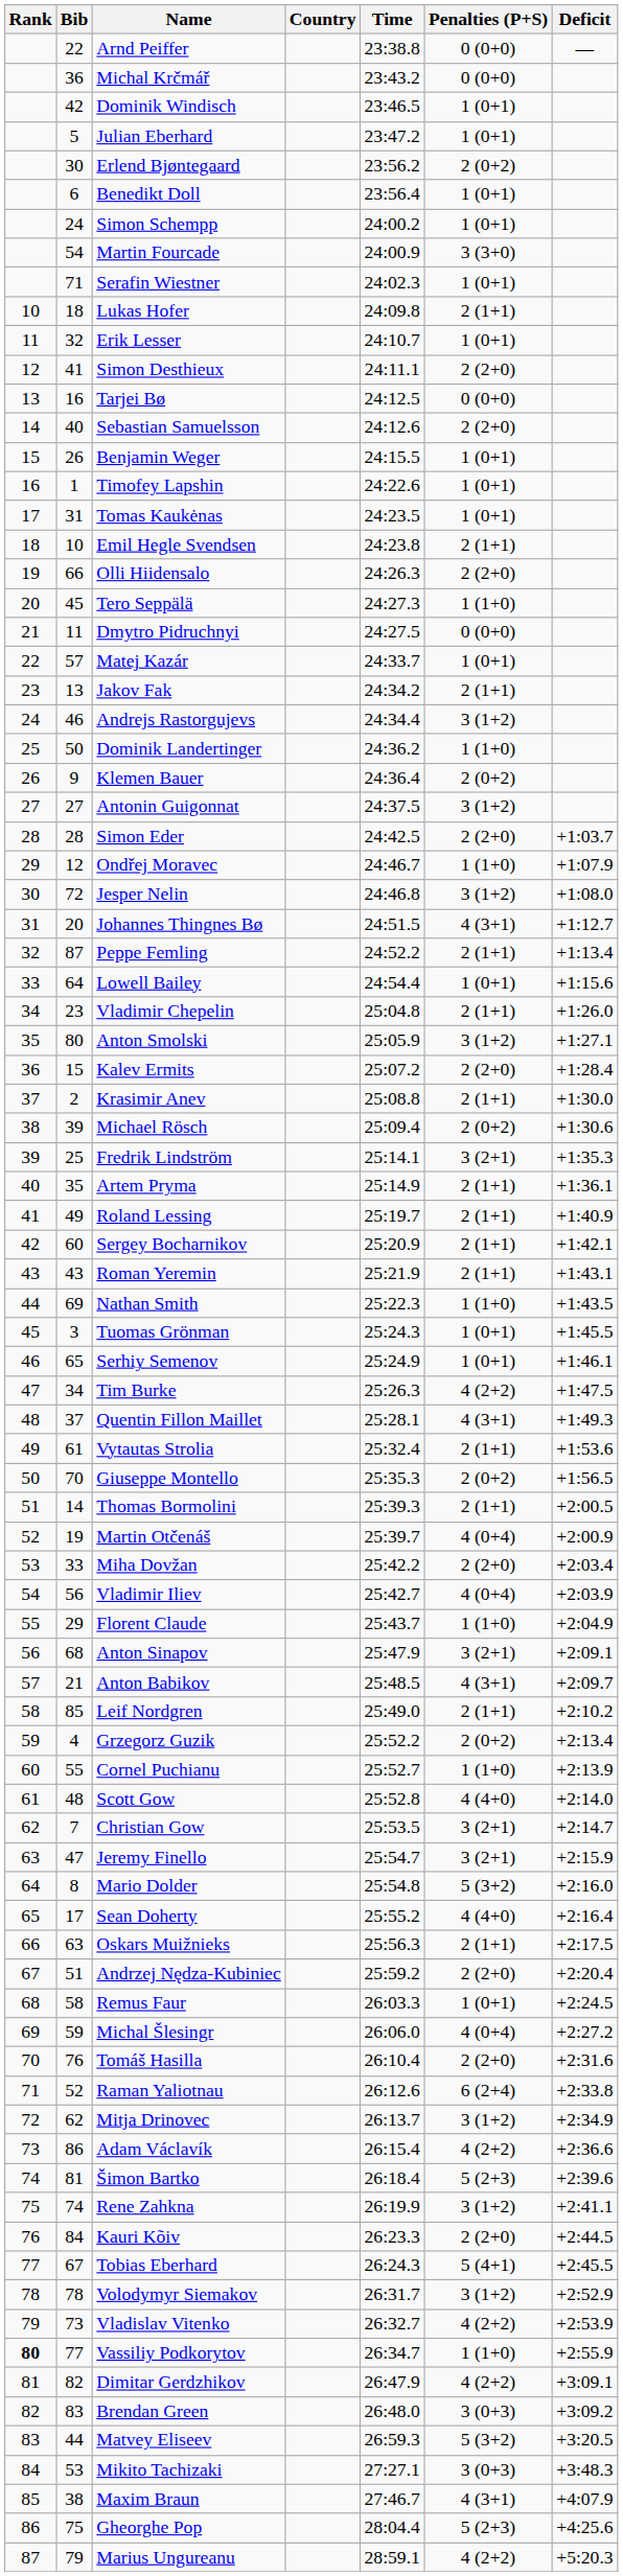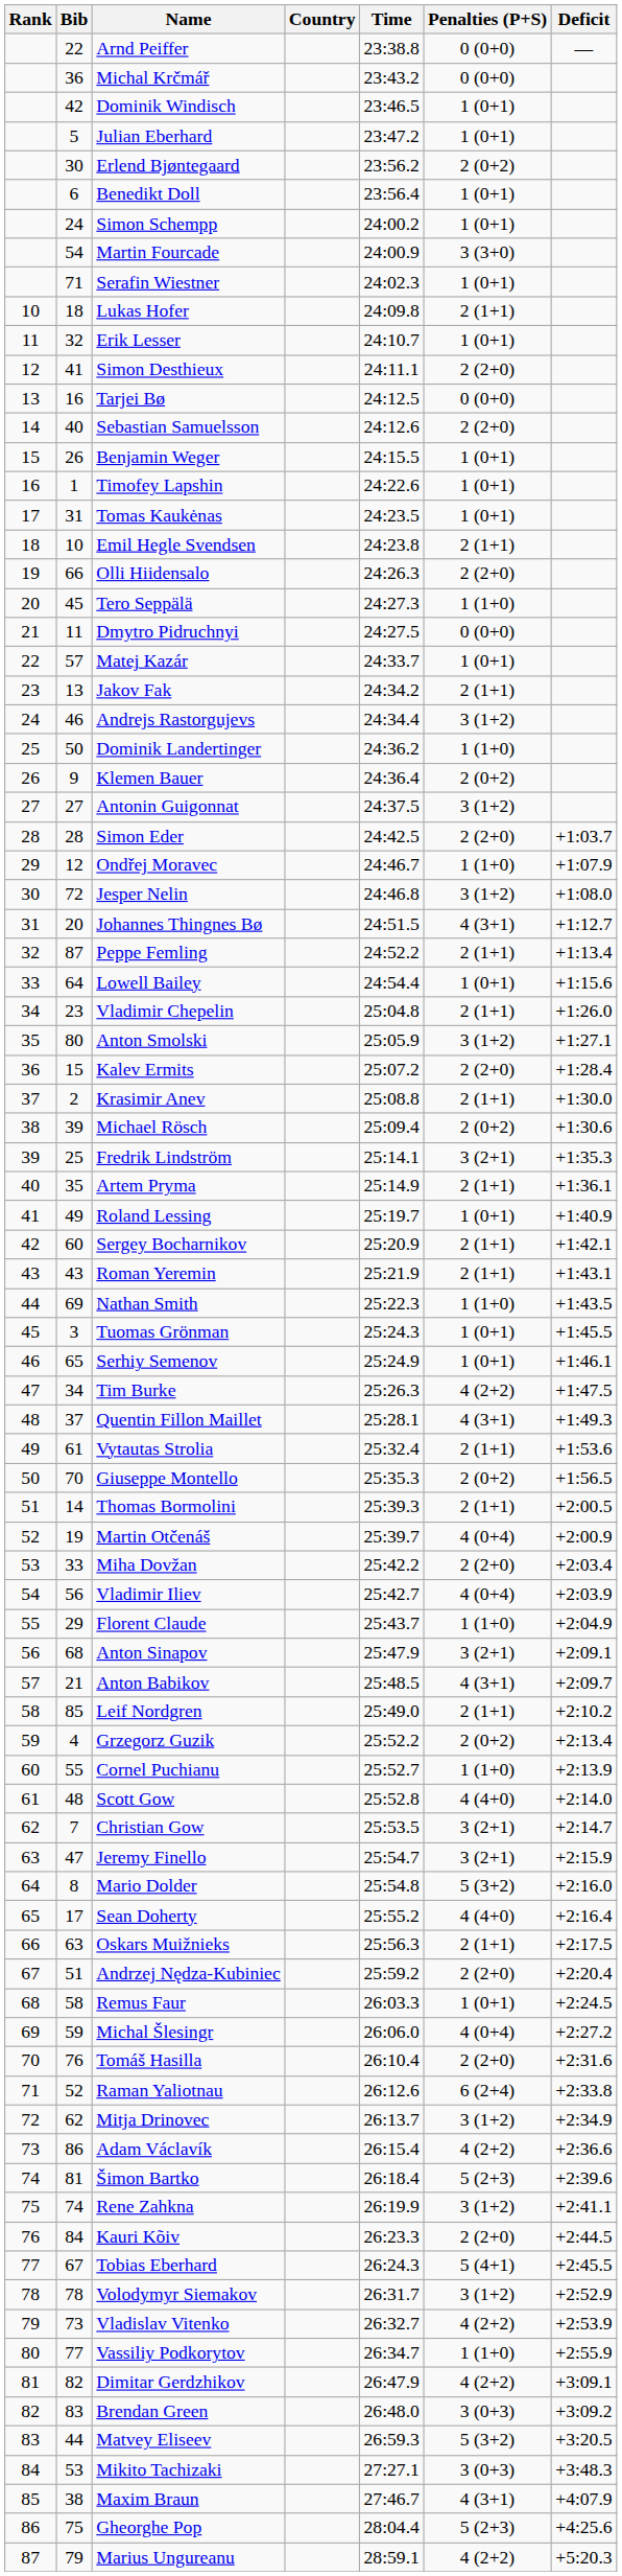 <table class="wikitable sortable" style="text-align:center">
 <tr>
 <th>Rank</th>
 <th>Bib</th>
 <th>Name</th>
 <th>Country</th>
 <th>Time</th>
 <th>Penalties (P+S)</th>
 <th>Deficit</th>
 </tr>
 <tr>
 <td></td>
 <td>22</td>
 <td align=left><a href='#'>Arnd Peiffer</a></td>
 <td align=left></td>
 <td>23:38.8</td>
 <td>0 (0+0)</td>
 <td>—</td>
 </tr>
 <tr>
 <td></td>
 <td>36</td>
 <td align=left><a href='#'>Michal Krčmář</a></td>
 <td align=left></td>
 <td>23:43.2</td>
 <td>0 (0+0)</td>
 <td></td>
 </tr>
 <tr>
 <td></td>
 <td>42</td>
 <td align=left><a href='#'>Dominik Windisch</a></td>
 <td align=left></td>
 <td>23:46.5</td>
 <td>1 (0+1)</td>
 <td></td>
 </tr>
 <tr>
 <td></td>
 <td>5</td>
 <td align=left><a href='#'>Julian Eberhard</a></td>
 <td align=left></td>
 <td>23:47.2</td>
 <td>1 (0+1)</td>
 <td></td>
 </tr>
 <tr>
 <td></td>
 <td>30</td>
 <td align=left><a href='#'>Erlend Bjøntegaard</a></td>
 <td align=left></td>
 <td>23:56.2</td>
 <td>2 (0+2)</td>
 <td></td>
 </tr>
 <tr>
 <td></td>
 <td>6</td>
 <td align=left><a href='#'>Benedikt Doll</a></td>
 <td align=left></td>
 <td>23:56.4</td>
 <td>1 (0+1)</td>
 <td></td>
 </tr>
 <tr>
 <td></td>
 <td>24</td>
 <td align=left><a href='#'>Simon Schempp</a></td>
 <td align=left></td>
 <td>24:00.2</td>
 <td>1 (0+1)</td>
 <td></td>
 </tr>
 <tr>
 <td></td>
 <td>54</td>
 <td align=left><a href='#'>Martin Fourcade</a></td>
 <td align=left></td>
 <td>24:00.9</td>
 <td>3 (3+0)</td>
 <td></td>
 </tr>
 <tr>
 <td></td>
 <td>71</td>
 <td align=left><a href='#'>Serafin Wiestner</a></td>
 <td align=left></td>
 <td>24:02.3</td>
 <td>1 (0+1)</td>
 <td></td>
 </tr>
 <tr>
 <td>10</td>
 <td>18</td>
 <td align=left><a href='#'>Lukas Hofer</a></td>
 <td align=left></td>
 <td>24:09.8</td>
 <td>2 (1+1)</td>
 <td></td>
 </tr>
 <tr>
 <td>11</td>
 <td>32</td>
 <td align=left><a href='#'>Erik Lesser</a></td>
 <td align=left></td>
 <td>24:10.7</td>
 <td>1 (0+1)</td>
 <td></td>
 </tr>
 <tr>
 <td>12</td>
 <td>41</td>
 <td align=left><a href='#'>Simon Desthieux</a></td>
 <td align=left></td>
 <td>24:11.1</td>
 <td>2 (2+0)</td>
 <td></td>
 </tr>
 <tr>
 <td>13</td>
 <td>16</td>
 <td align=left><a href='#'>Tarjei Bø</a></td>
 <td align=left></td>
 <td>24:12.5</td>
 <td>0 (0+0)</td>
 <td></td>
 </tr>
 <tr>
 <td>14</td>
 <td>40</td>
 <td align=left><a href='#'>Sebastian Samuelsson</a></td>
 <td align=left></td>
 <td>24:12.6</td>
 <td>2 (2+0)</td>
 <td></td>
 </tr>
 <tr>
 <td>15</td>
 <td>26</td>
 <td align=left><a href='#'>Benjamin Weger</a></td>
 <td align=left></td>
 <td>24:15.5</td>
 <td>1 (0+1)</td>
 <td></td>
 </tr>
 <tr>
 <td>16</td>
 <td>1</td>
 <td align=left><a href='#'>Timofey Lapshin</a></td>
 <td align=left></td>
 <td>24:22.6</td>
 <td>1 (0+1)</td>
 <td></td>
 </tr>
 <tr>
 <td>17</td>
 <td>31</td>
 <td align=left><a href='#'>Tomas Kaukėnas</a></td>
 <td align=left></td>
 <td>24:23.5</td>
 <td>1 (0+1)</td>
 <td></td>
 </tr>
 <tr>
 <td>18</td>
 <td>10</td>
 <td align=left><a href='#'>Emil Hegle Svendsen</a></td>
 <td align=left></td>
 <td>24:23.8</td>
 <td>2 (1+1)</td>
 <td></td>
 </tr>
 <tr>
 <td>19</td>
 <td>66</td>
 <td align=left><a href='#'>Olli Hiidensalo</a></td>
 <td align=left></td>
 <td>24:26.3</td>
 <td>2 (2+0)</td>
 <td></td>
 </tr>
 <tr>
 <td>20</td>
 <td>45</td>
 <td align=left><a href='#'>Tero Seppälä</a></td>
 <td align=left></td>
 <td>24:27.3</td>
 <td>1 (1+0)</td>
 <td></td>
 </tr>
 <tr>
 <td>21</td>
 <td>11</td>
 <td align=left><a href='#'>Dmytro Pidruchnyi</a></td>
 <td align=left></td>
 <td>24:27.5</td>
 <td>0 (0+0)</td>
 <td></td>
 </tr>
 <tr>
 <td>22</td>
 <td>57</td>
 <td align=left><a href='#'>Matej Kazár</a></td>
 <td align=left></td>
 <td>24:33.7</td>
 <td>1 (0+1)</td>
 <td></td>
 </tr>
 <tr>
 <td>23</td>
 <td>13</td>
 <td align=left><a href='#'>Jakov Fak</a></td>
 <td align=left></td>
 <td>24:34.2</td>
 <td>2 (1+1)</td>
 <td></td>
 </tr>
 <tr>
 <td>24</td>
 <td>46</td>
 <td align=left><a href='#'>Andrejs Rastorgujevs</a></td>
 <td align=left></td>
 <td>24:34.4</td>
 <td>3 (1+2)</td>
 <td></td>
 </tr>
 <tr>
 <td>25</td>
 <td>50</td>
 <td align=left><a href='#'>Dominik Landertinger</a></td>
 <td align=left></td>
 <td>24:36.2</td>
 <td>1 (1+0)</td>
 <td></td>
 </tr>
 <tr>
 <td>26</td>
 <td>9</td>
 <td align=left><a href='#'>Klemen Bauer</a></td>
 <td align=left></td>
 <td>24:36.4</td>
 <td>2 (0+2)</td>
 <td></td>
 </tr>
 <tr>
 <td>27</td>
 <td>27</td>
 <td align=left><a href='#'>Antonin Guigonnat</a></td>
 <td align=left></td>
 <td>24:37.5</td>
 <td>3 (1+2)</td>
 <td></td>
 </tr>
 <tr>
 <td>28</td>
 <td>28</td>
 <td align=left><a href='#'>Simon Eder</a></td>
 <td align=left></td>
 <td>24:42.5</td>
 <td>2 (2+0)</td>
 <td>+1:03.7</td>
 </tr>
 <tr>
 <td>29</td>
 <td>12</td>
 <td align=left><a href='#'>Ondřej Moravec</a></td>
 <td align=left></td>
 <td>24:46.7</td>
 <td>1 (1+0)</td>
 <td>+1:07.9</td>
 </tr>
 <tr>
 <td>30</td>
 <td>72</td>
 <td align=left><a href='#'>Jesper Nelin</a></td>
 <td align=left></td>
 <td>24:46.8</td>
 <td>3 (1+2)</td>
 <td>+1:08.0</td>
 </tr>
 <tr>
 <td>31</td>
 <td>20</td>
 <td align=left><a href='#'>Johannes Thingnes Bø</a></td>
 <td align=left></td>
 <td>24:51.5</td>
 <td>4 (3+1)</td>
 <td>+1:12.7</td>
 </tr>
 <tr>
 <td>32</td>
 <td>87</td>
 <td align=left><a href='#'>Peppe Femling</a></td>
 <td align=left></td>
 <td>24:52.2</td>
 <td>2 (1+1)</td>
 <td>+1:13.4</td>
 </tr>
 <tr>
 <td>33</td>
 <td>64</td>
 <td align=left><a href='#'>Lowell Bailey</a></td>
 <td align=left></td>
 <td>24:54.4</td>
 <td>1 (0+1)</td>
 <td>+1:15.6</td>
 </tr>
 <tr>
 <td>34</td>
 <td>23</td>
 <td align=left><a href='#'>Vladimir Chepelin</a></td>
 <td align=left></td>
 <td>25:04.8</td>
 <td>2 (1+1)</td>
 <td>+1:26.0</td>
 </tr>
 <tr>
 <td>35</td>
 <td>80</td>
 <td align=left><a href='#'>Anton Smolski</a></td>
 <td align=left></td>
 <td>25:05.9</td>
 <td>3 (1+2)</td>
 <td>+1:27.1</td>
 </tr>
 <tr>
 <td>36</td>
 <td>15</td>
 <td align=left><a href='#'>Kalev Ermits</a></td>
 <td align=left></td>
 <td>25:07.2</td>
 <td>2 (2+0)</td>
 <td>+1:28.4</td>
 </tr>
 <tr>
 <td>37</td>
 <td>2</td>
 <td align=left><a href='#'>Krasimir Anev</a></td>
 <td align=left></td>
 <td>25:08.8</td>
 <td>2 (1+1)</td>
 <td>+1:30.0</td>
 </tr>
 <tr>
 <td>38</td>
 <td>39</td>
 <td align=left><a href='#'>Michael Rösch</a></td>
 <td align=left></td>
 <td>25:09.4</td>
 <td>2 (0+2)</td>
 <td>+1:30.6</td>
 </tr>
 <tr>
 <td>39</td>
 <td>25</td>
 <td align=left><a href='#'>Fredrik Lindström</a></td>
 <td align=left></td>
 <td>25:14.1</td>
 <td>3 (2+1)</td>
 <td>+1:35.3</td>
 </tr>
 <tr>
 <td>40</td>
 <td>35</td>
 <td align=left><a href='#'>Artem Pryma</a></td>
 <td align=left></td>
 <td>25:14.9</td>
 <td>2 (1+1)</td>
 <td>+1:36.1</td>
 </tr>
 <tr>
 <td>41</td>
 <td>49</td>
 <td align=left><a href='#'>Roland Lessing</a></td>
 <td align=left></td>
 <td>25:19.7</td>
-<td>2 (1+1)</td>
+<td>1 (0+1)</td>
 <td>+1:40.9</td>
 </tr>
 <tr>
 <td>42</td>
 <td>60</td>
 <td align=left><a href='#'>Sergey Bocharnikov</a></td>
 <td align=left></td>
 <td>25:20.9</td>
 <td>2 (1+1)</td>
 <td>+1:42.1</td>
 </tr>
 <tr>
 <td>43</td>
 <td>43</td>
 <td align=left><a href='#'>Roman Yeremin</a></td>
 <td align=left></td>
 <td>25:21.9</td>
 <td>2 (1+1)</td>
 <td>+1:43.1</td>
 </tr>
 <tr>
 <td>44</td>
 <td>69</td>
 <td align=left><a href='#'>Nathan Smith</a></td>
 <td align=left></td>
 <td>25:22.3</td>
 <td>1 (1+0)</td>
 <td>+1:43.5</td>
 </tr>
 <tr>
 <td>45</td>
 <td>3</td>
 <td align=left><a href='#'>Tuomas Grönman</a></td>
 <td align=left></td>
 <td>25:24.3</td>
 <td>1 (0+1)</td>
 <td>+1:45.5</td>
 </tr>
 <tr>
 <td>46</td>
 <td>65</td>
 <td align=left><a href='#'>Serhiy Semenov</a></td>
 <td align=left></td>
 <td>25:24.9</td>
 <td>1 (0+1)</td>
 <td>+1:46.1</td>
 </tr>
 <tr>
 <td>47</td>
 <td>34</td>
 <td align=left><a href='#'>Tim Burke</a></td>
 <td align=left></td>
 <td>25:26.3</td>
 <td>4 (2+2)</td>
 <td>+1:47.5</td>
 </tr>
 <tr>
 <td>48</td>
 <td>37</td>
 <td align=left><a href='#'>Quentin Fillon Maillet</a></td>
 <td align=left></td>
 <td>25:28.1</td>
 <td>4 (3+1)</td>
 <td>+1:49.3</td>
 </tr>
 <tr>
 <td>49</td>
 <td>61</td>
 <td align=left><a href='#'>Vytautas Strolia</a></td>
 <td align=left></td>
 <td>25:32.4</td>
 <td>2 (1+1)</td>
 <td>+1:53.6</td>
 </tr>
 <tr>
 <td>50</td>
 <td>70</td>
 <td align=left><a href='#'>Giuseppe Montello</a></td>
 <td align=left></td>
 <td>25:35.3</td>
 <td>2 (0+2)</td>
 <td>+1:56.5</td>
 </tr>
 <tr>
 <td>51</td>
 <td>14</td>
 <td align=left><a href='#'>Thomas Bormolini</a></td>
 <td align=left></td>
 <td>25:39.3</td>
 <td>2 (1+1)</td>
 <td>+2:00.5</td>
 </tr>
 <tr>
 <td>52</td>
 <td>19</td>
 <td align=left><a href='#'>Martin Otčenáš</a></td>
 <td align=left></td>
 <td>25:39.7</td>
 <td>4 (0+4)</td>
 <td>+2:00.9</td>
 </tr>
 <tr>
 <td>53</td>
 <td>33</td>
 <td align=left><a href='#'>Miha Dovžan</a></td>
 <td align=left></td>
 <td>25:42.2</td>
 <td>2 (2+0)</td>
 <td>+2:03.4</td>
 </tr>
 <tr>
 <td>54</td>
 <td>56</td>
 <td align=left><a href='#'>Vladimir Iliev</a></td>
 <td align=left></td>
 <td>25:42.7</td>
 <td>4 (0+4)</td>
 <td>+2:03.9</td>
 </tr>
 <tr>
 <td>55</td>
 <td>29</td>
 <td align=left><a href='#'>Florent Claude</a></td>
 <td align=left></td>
 <td>25:43.7</td>
 <td>1 (1+0)</td>
 <td>+2:04.9</td>
 </tr>
 <tr>
 <td>56</td>
 <td>68</td>
 <td align=left><a href='#'>Anton Sinapov</a></td>
 <td align=left></td>
 <td>25:47.9</td>
 <td>3 (2+1)</td>
 <td>+2:09.1</td>
 </tr>
 <tr>
 <td>57</td>
 <td>21</td>
 <td align=left><a href='#'>Anton Babikov</a></td>
 <td align=left></td>
 <td>25:48.5</td>
 <td>4 (3+1)</td>
 <td>+2:09.7</td>
 </tr>
 <tr>
 <td>58</td>
 <td>85</td>
 <td align=left><a href='#'>Leif Nordgren</a></td>
 <td align=left></td>
 <td>25:49.0</td>
 <td>2 (1+1)</td>
 <td>+2:10.2</td>
 </tr>
 <tr>
 <td>59</td>
 <td>4</td>
 <td align=left><a href='#'>Grzegorz Guzik</a></td>
 <td align=left></td>
 <td>25:52.2</td>
 <td>2 (0+2)</td>
 <td>+2:13.4</td>
 </tr>
 <tr>
 <td>60</td>
 <td>55</td>
 <td align=left><a href='#'>Cornel Puchianu</a></td>
 <td align=left></td>
 <td>25:52.7</td>
 <td>1 (1+0)</td>
 <td>+2:13.9</td>
 </tr>
 <tr>
 <td>61</td>
 <td>48</td>
 <td align=left><a href='#'>Scott Gow</a></td>
 <td align=left></td>
 <td>25:52.8</td>
 <td>4 (4+0)</td>
 <td>+2:14.0</td>
 </tr>
 <tr>
 <td>62</td>
 <td>7</td>
 <td align=left><a href='#'>Christian Gow</a></td>
 <td align=left></td>
 <td>25:53.5</td>
 <td>3 (2+1)</td>
 <td>+2:14.7</td>
 </tr>
 <tr>
 <td>63</td>
 <td>47</td>
 <td align=left><a href='#'>Jeremy Finello</a></td>
 <td align=left></td>
 <td>25:54.7</td>
 <td>3 (2+1)</td>
 <td>+2:15.9</td>
 </tr>
 <tr>
 <td>64</td>
 <td>8</td>
 <td align=left><a href='#'>Mario Dolder</a></td>
 <td align=left></td>
 <td>25:54.8</td>
 <td>5 (3+2)</td>
 <td>+2:16.0</td>
 </tr>
 <tr>
 <td>65</td>
 <td>17</td>
 <td align=left><a href='#'>Sean Doherty</a></td>
 <td align=left></td>
 <td>25:55.2</td>
 <td>4 (4+0)</td>
 <td>+2:16.4</td>
 </tr>
 <tr>
 <td>66</td>
 <td>63</td>
 <td align=left><a href='#'>Oskars Muižnieks</a></td>
 <td align=left></td>
 <td>25:56.3</td>
 <td>2 (1+1)</td>
 <td>+2:17.5</td>
 </tr>
 <tr>
 <td>67</td>
 <td>51</td>
 <td align=left><a href='#'>Andrzej Nędza-Kubiniec</a></td>
 <td align=left></td>
 <td>25:59.2</td>
 <td>2 (2+0)</td>
 <td>+2:20.4</td>
 </tr>
 <tr>
 <td>68</td>
 <td>58</td>
 <td align=left><a href='#'>Remus Faur</a></td>
 <td align=left></td>
 <td>26:03.3</td>
 <td>1 (0+1)</td>
 <td>+2:24.5</td>
 </tr>
 <tr>
 <td>69</td>
 <td>59</td>
 <td align=left><a href='#'>Michal Šlesingr</a></td>
 <td align=left></td>
 <td>26:06.0</td>
 <td>4 (0+4)</td>
 <td>+2:27.2</td>
 </tr>
 <tr>
 <td>70</td>
 <td>76</td>
 <td align=left><a href='#'>Tomáš Hasilla</a></td>
 <td align=left></td>
 <td>26:10.4</td>
 <td>2 (2+0)</td>
 <td>+2:31.6</td>
 </tr>
 <tr>
 <td>71</td>
 <td>52</td>
 <td align=left><a href='#'>Raman Yaliotnau</a></td>
 <td align=left></td>
 <td>26:12.6</td>
 <td>6 (2+4)</td>
 <td>+2:33.8</td>
 </tr>
 <tr>
 <td>72</td>
 <td>62</td>
 <td align=left><a href='#'>Mitja Drinovec</a></td>
 <td align=left></td>
 <td>26:13.7</td>
 <td>3 (1+2)</td>
 <td>+2:34.9</td>
 </tr>
 <tr>
 <td>73</td>
 <td>86</td>
 <td align=left><a href='#'>Adam Václavík</a></td>
 <td align=left></td>
 <td>26:15.4</td>
 <td>4 (2+2)</td>
 <td>+2:36.6</td>
 </tr>
 <tr>
 <td>74</td>
 <td>81</td>
 <td align=left><a href='#'>Šimon Bartko</a></td>
 <td align=left></td>
 <td>26:18.4</td>
 <td>5 (2+3)</td>
 <td>+2:39.6</td>
 </tr>
 <tr>
 <td>75</td>
 <td>74</td>
 <td align=left><a href='#'>Rene Zahkna</a></td>
 <td align=left></td>
 <td>26:19.9</td>
 <td>3 (1+2)</td>
 <td>+2:41.1</td>
 </tr>
 <tr>
 <td>76</td>
 <td>84</td>
 <td align=left><a href='#'>Kauri Kõiv</a></td>
 <td align=left></td>
 <td>26:23.3</td>
 <td>2 (2+0)</td>
 <td>+2:44.5</td>
 </tr>
 <tr>
 <td>77</td>
 <td>67</td>
 <td align=left><a href='#'>Tobias Eberhard</a></td>
 <td align=left></td>
 <td>26:24.3</td>
 <td>5 (4+1)</td>
 <td>+2:45.5</td>
 </tr>
 <tr>
 <td>78</td>
 <td>78</td>
 <td align=left><a href='#'>Volodymyr Siemakov</a></td>
 <td align=left></td>
 <td>26:31.7</td>
 <td>3 (1+2)</td>
 <td>+2:52.9</td>
 </tr>
 <tr>
 <td>79</td>
 <td>73</td>
 <td align=left><a href='#'>Vladislav Vitenko</a></td>
 <td align=left></td>
 <td>26:32.7</td>
 <td>4 (2+2)</td>
 <td>+2:53.9</td>
 </tr>
 <tr>
-<td><strong>80</strong></td>
+<td>80</td>
 <td>77</td>
 <td align=left><a href='#'>Vassiliy Podkorytov</a></td>
 <td align=left></td>
 <td>26:34.7</td>
 <td>1 (1+0)</td>
 <td>+2:55.9</td>
 </tr>
 <tr>
 <td>81</td>
 <td>82</td>
 <td align=left><a href='#'>Dimitar Gerdzhikov</a></td>
 <td align=left></td>
 <td>26:47.9</td>
 <td>4 (2+2)</td>
 <td>+3:09.1</td>
 </tr>
 <tr>
 <td>82</td>
 <td>83</td>
 <td align=left><a href='#'>Brendan Green</a></td>
 <td align=left></td>
 <td>26:48.0</td>
 <td>3 (0+3)</td>
 <td>+3:09.2</td>
 </tr>
 <tr>
 <td>83</td>
 <td>44</td>
 <td align=left><a href='#'>Matvey Eliseev</a></td>
 <td align=left></td>
 <td>26:59.3</td>
 <td>5 (3+2)</td>
 <td>+3:20.5</td>
 </tr>
 <tr>
 <td>84</td>
 <td>53</td>
 <td align=left><a href='#'>Mikito Tachizaki</a></td>
 <td align=left></td>
 <td>27:27.1</td>
 <td>3 (0+3)</td>
 <td>+3:48.3</td>
 </tr>
 <tr>
 <td>85</td>
 <td>38</td>
 <td align=left><a href='#'>Maxim Braun</a></td>
 <td align=left></td>
 <td>27:46.7</td>
 <td>4 (3+1)</td>
 <td>+4:07.9</td>
 </tr>
 <tr>
 <td>86</td>
 <td>75</td>
 <td align=left><a href='#'>Gheorghe Pop</a></td>
 <td align=left></td>
 <td>28:04.4</td>
 <td>5 (2+3)</td>
 <td>+4:25.6</td>
 </tr>
 <tr>
 <td>87</td>
 <td>79</td>
 <td align=left><a href='#'>Marius Ungureanu</a></td>
 <td align=left></td>
 <td>28:59.1</td>
 <td>4 (2+2)</td>
 <td>+5:20.3</td>
 </tr>
 </table>
